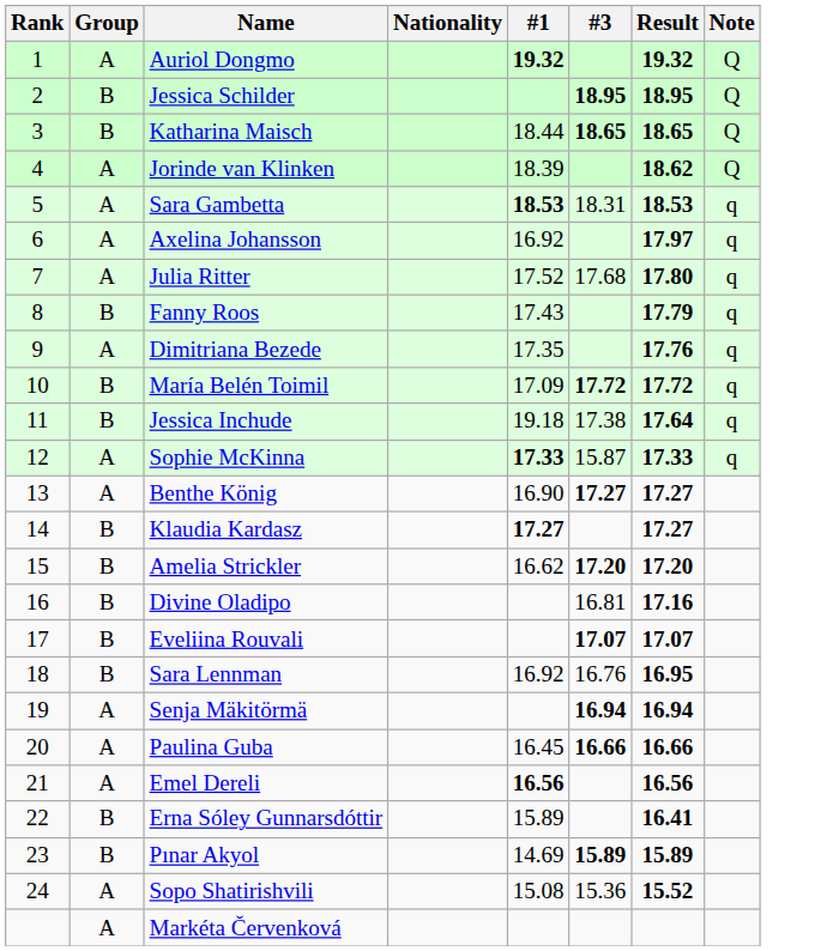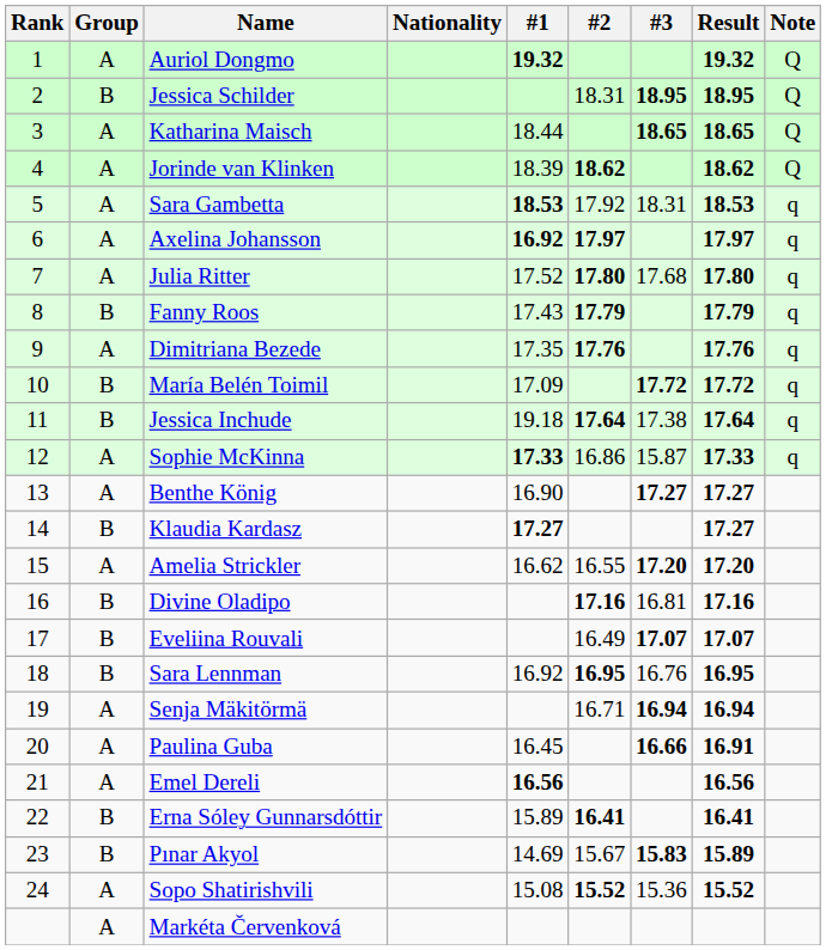 <table class="wikitable sortable" style="text-align:center">
 <tr>
 <th>Rank</th>
 <th>Group</th>
 <th>Name</th>
 <th>Nationality</th>
 <th>#1</th>
+<th>#2</th>
 <th>#3</th>
 <th>Result</th>
 <th>Note</th>
 </tr>
 <tr bgcolor=ccffcc>
 <td>1</td>
 <td>A</td>
 <td align=left><a href='#'>Auriol Dongmo</a></td>
 <td align=left></td>
 <td><strong>19.32</strong></td>
 <td></td>
+<td></td>
 <td><strong>19.32</strong></td>
 <td>Q</td>
 </tr>
 <tr bgcolor=ccffcc>
 <td>2</td>
 <td>B</td>
 <td align=left><a href='#'>Jessica Schilder</a></td>
 <td align=left></td>
 <td></td>
+<td>18.31</td>
 <td><strong>18.95</strong></td>
 <td><strong>18.95</strong></td>
 <td>Q</td>
 </tr>
 <tr bgcolor=ccffcc>
 <td>3</td>
-<td>B</td>
+<td>A</td>
 <td align=left><a href='#'>Katharina Maisch</a></td>
 <td align=left></td>
 <td>18.44</td>
+<td></td>
 <td><strong>18.65</strong></td>
 <td><strong>18.65</strong></td>
 <td>Q</td>
 </tr>
 <tr bgcolor=ccffcc>
 <td>4</td>
 <td>A</td>
 <td align=left><a href='#'>Jorinde van Klinken</a></td>
 <td align=left></td>
 <td>18.39</td>
+<td><strong>18.62</strong></td>
 <td></td>
 <td><strong>18.62</strong></td>
 <td>Q</td>
 </tr>
 <tr bgcolor=ddffdd>
 <td>5</td>
 <td>A</td>
 <td align=left><a href='#'>Sara Gambetta</a></td>
 <td align=left></td>
 <td><strong>18.53</strong></td>
+<td>17.92</td>
 <td>18.31</td>
 <td><strong>18.53</strong></td>
 <td>q</td>
 </tr>
 <tr bgcolor=ddffdd>
 <td>6</td>
 <td>A</td>
 <td align=left><a href='#'>Axelina Johansson</a></td>
 <td align=left></td>
-<td>16.92</td>
+<td><strong>16.92</strong></td>
+<td><strong>17.97</strong></td>
 <td></td>
 <td><strong>17.97</strong></td>
 <td>q</td>
 </tr>
 <tr bgcolor=ddffdd>
 <td>7</td>
 <td>A</td>
 <td align=left><a href='#'>Julia Ritter</a></td>
 <td align=left></td>
 <td>17.52</td>
+<td><strong>17.80</strong></td>
 <td>17.68</td>
 <td><strong>17.80</strong></td>
 <td>q</td>
 </tr>
 <tr bgcolor=ddffdd>
 <td>8</td>
 <td>B</td>
 <td align=left><a href='#'>Fanny Roos</a></td>
 <td align=left></td>
 <td>17.43</td>
+<td><strong>17.79</strong></td>
 <td></td>
 <td><strong>17.79</strong></td>
 <td>q</td>
 </tr>
 <tr bgcolor=ddffdd>
 <td>9</td>
 <td>A</td>
 <td align=left><a href='#'>Dimitriana Bezede</a></td>
 <td align=left></td>
 <td>17.35</td>
+<td><strong>17.76</strong></td>
 <td></td>
 <td><strong>17.76</strong></td>
 <td>q</td>
 </tr>
 <tr bgcolor=ddffdd>
 <td>10</td>
 <td>B</td>
 <td align=left><a href='#'>María Belén Toimil</a></td>
 <td align=left></td>
 <td>17.09</td>
+<td></td>
 <td><strong>17.72</strong></td>
 <td><strong>17.72</strong></td>
 <td>q</td>
 </tr>
 <tr bgcolor=ddffdd>
 <td>11</td>
 <td>B</td>
 <td align=left><a href='#'>Jessica Inchude</a></td>
 <td align=left></td>
 <td>19.18</td>
+<td><strong>17.64</strong></td>
 <td>17.38</td>
 <td><strong>17.64</strong></td>
 <td>q</td>
 </tr>
 <tr bgcolor=ddffdd>
 <td>12</td>
 <td>A</td>
 <td align=left><a href='#'>Sophie McKinna</a></td>
 <td align=left></td>
 <td><strong>17.33</strong></td>
+<td>16.86</td>
 <td>15.87</td>
 <td><strong>17.33</strong></td>
 <td>q</td>
 </tr>
 <tr>
 <td>13</td>
 <td>A</td>
 <td align=left><a href='#'>Benthe König</a></td>
 <td align=left></td>
 <td>16.90</td>
+<td></td>
 <td><strong>17.27</strong></td>
 <td><strong>17.27</strong></td>
 <td></td>
 </tr>
 <tr>
 <td>14</td>
 <td>B</td>
 <td align=left><a href='#'>Klaudia Kardasz</a></td>
 <td align=left></td>
 <td><strong>17.27</strong></td>
 <td></td>
+<td></td>
 <td><strong>17.27</strong></td>
 <td></td>
 </tr>
 <tr>
 <td>15</td>
-<td>B</td>
+<td>A</td>
 <td align=left><a href='#'>Amelia Strickler</a></td>
 <td align=left></td>
 <td>16.62</td>
+<td>16.55</td>
 <td><strong>17.20</strong></td>
 <td><strong>17.20</strong></td>
 <td></td>
 </tr>
 <tr>
 <td>16</td>
 <td>B</td>
 <td align=left><a href='#'>Divine Oladipo</a></td>
 <td align=left></td>
 <td></td>
+<td><strong>17.16</strong></td>
 <td>16.81</td>
 <td><strong>17.16</strong></td>
 <td></td>
 </tr>
 <tr>
 <td>17</td>
 <td>B</td>
 <td align=left><a href='#'>Eveliina Rouvali</a></td>
 <td align=left></td>
 <td></td>
+<td>16.49</td>
 <td><strong>17.07</strong></td>
 <td><strong>17.07</strong></td>
 <td></td>
 </tr>
 <tr>
 <td>18</td>
 <td>B</td>
 <td align=left><a href='#'>Sara Lennman</a></td>
 <td align=left></td>
 <td>16.92</td>
+<td><strong>16.95</strong></td>
 <td>16.76</td>
 <td><strong>16.95</strong></td>
 <td></td>
 </tr>
 <tr>
 <td>19</td>
 <td>A</td>
 <td align=left><a href='#'>Senja Mäkitörmä</a></td>
 <td align=left></td>
 <td></td>
+<td>16.71</td>
 <td><strong>16.94</strong></td>
 <td><strong>16.94</strong></td>
 <td></td>
 </tr>
 <tr>
 <td>20</td>
 <td>A</td>
 <td align=left><a href='#'>Paulina Guba</a></td>
 <td align=left></td>
 <td>16.45</td>
+<td></td>
 <td><strong>16.66</strong></td>
-<td><strong>16.66</strong></td>
+<td><strong>16.91</strong></td>
 <td></td>
 </tr>
 <tr>
 <td>21</td>
 <td>A</td>
 <td align=left><a href='#'>Emel Dereli</a></td>
 <td align=left></td>
 <td><strong>16.56</strong></td>
+<td></td>
 <td></td>
 <td><strong>16.56</strong></td>
 <td></td>
 </tr>
 <tr>
 <td>22</td>
 <td>B</td>
 <td align=left><a href='#'>Erna Sóley Gunnarsdóttir</a></td>
 <td align=left></td>
 <td>15.89</td>
+<td><strong>16.41</strong></td>
 <td></td>
 <td><strong>16.41</strong></td>
 <td></td>
 </tr>
 <tr>
 <td>23</td>
 <td>B</td>
 <td align=left><a href='#'>Pınar Akyol</a></td>
 <td align=left></td>
 <td>14.69</td>
-<td><strong>15.89</strong></td>
+<td>15.67</td>
+<td><strong>15.83</strong></td>
 <td><strong>15.89</strong></td>
 <td></td>
 </tr>
 <tr>
 <td>24</td>
 <td>A</td>
 <td align=left><a href='#'>Sopo Shatirishvili</a></td>
 <td align=left></td>
 <td>15.08</td>
+<td><strong>15.52</strong></td>
 <td>15.36</td>
 <td><strong>15.52</strong></td>
 <td></td>
 </tr>
 <tr>
 <td></td>
 <td>A</td>
 <td align=left><a href='#'>Markéta Červenková</a></td>
 <td align=left></td>
 <td></td>
 <td></td>
+<td></td>
 <td><strong> </strong></td>
 <td></td>
 </tr>
 </table>
